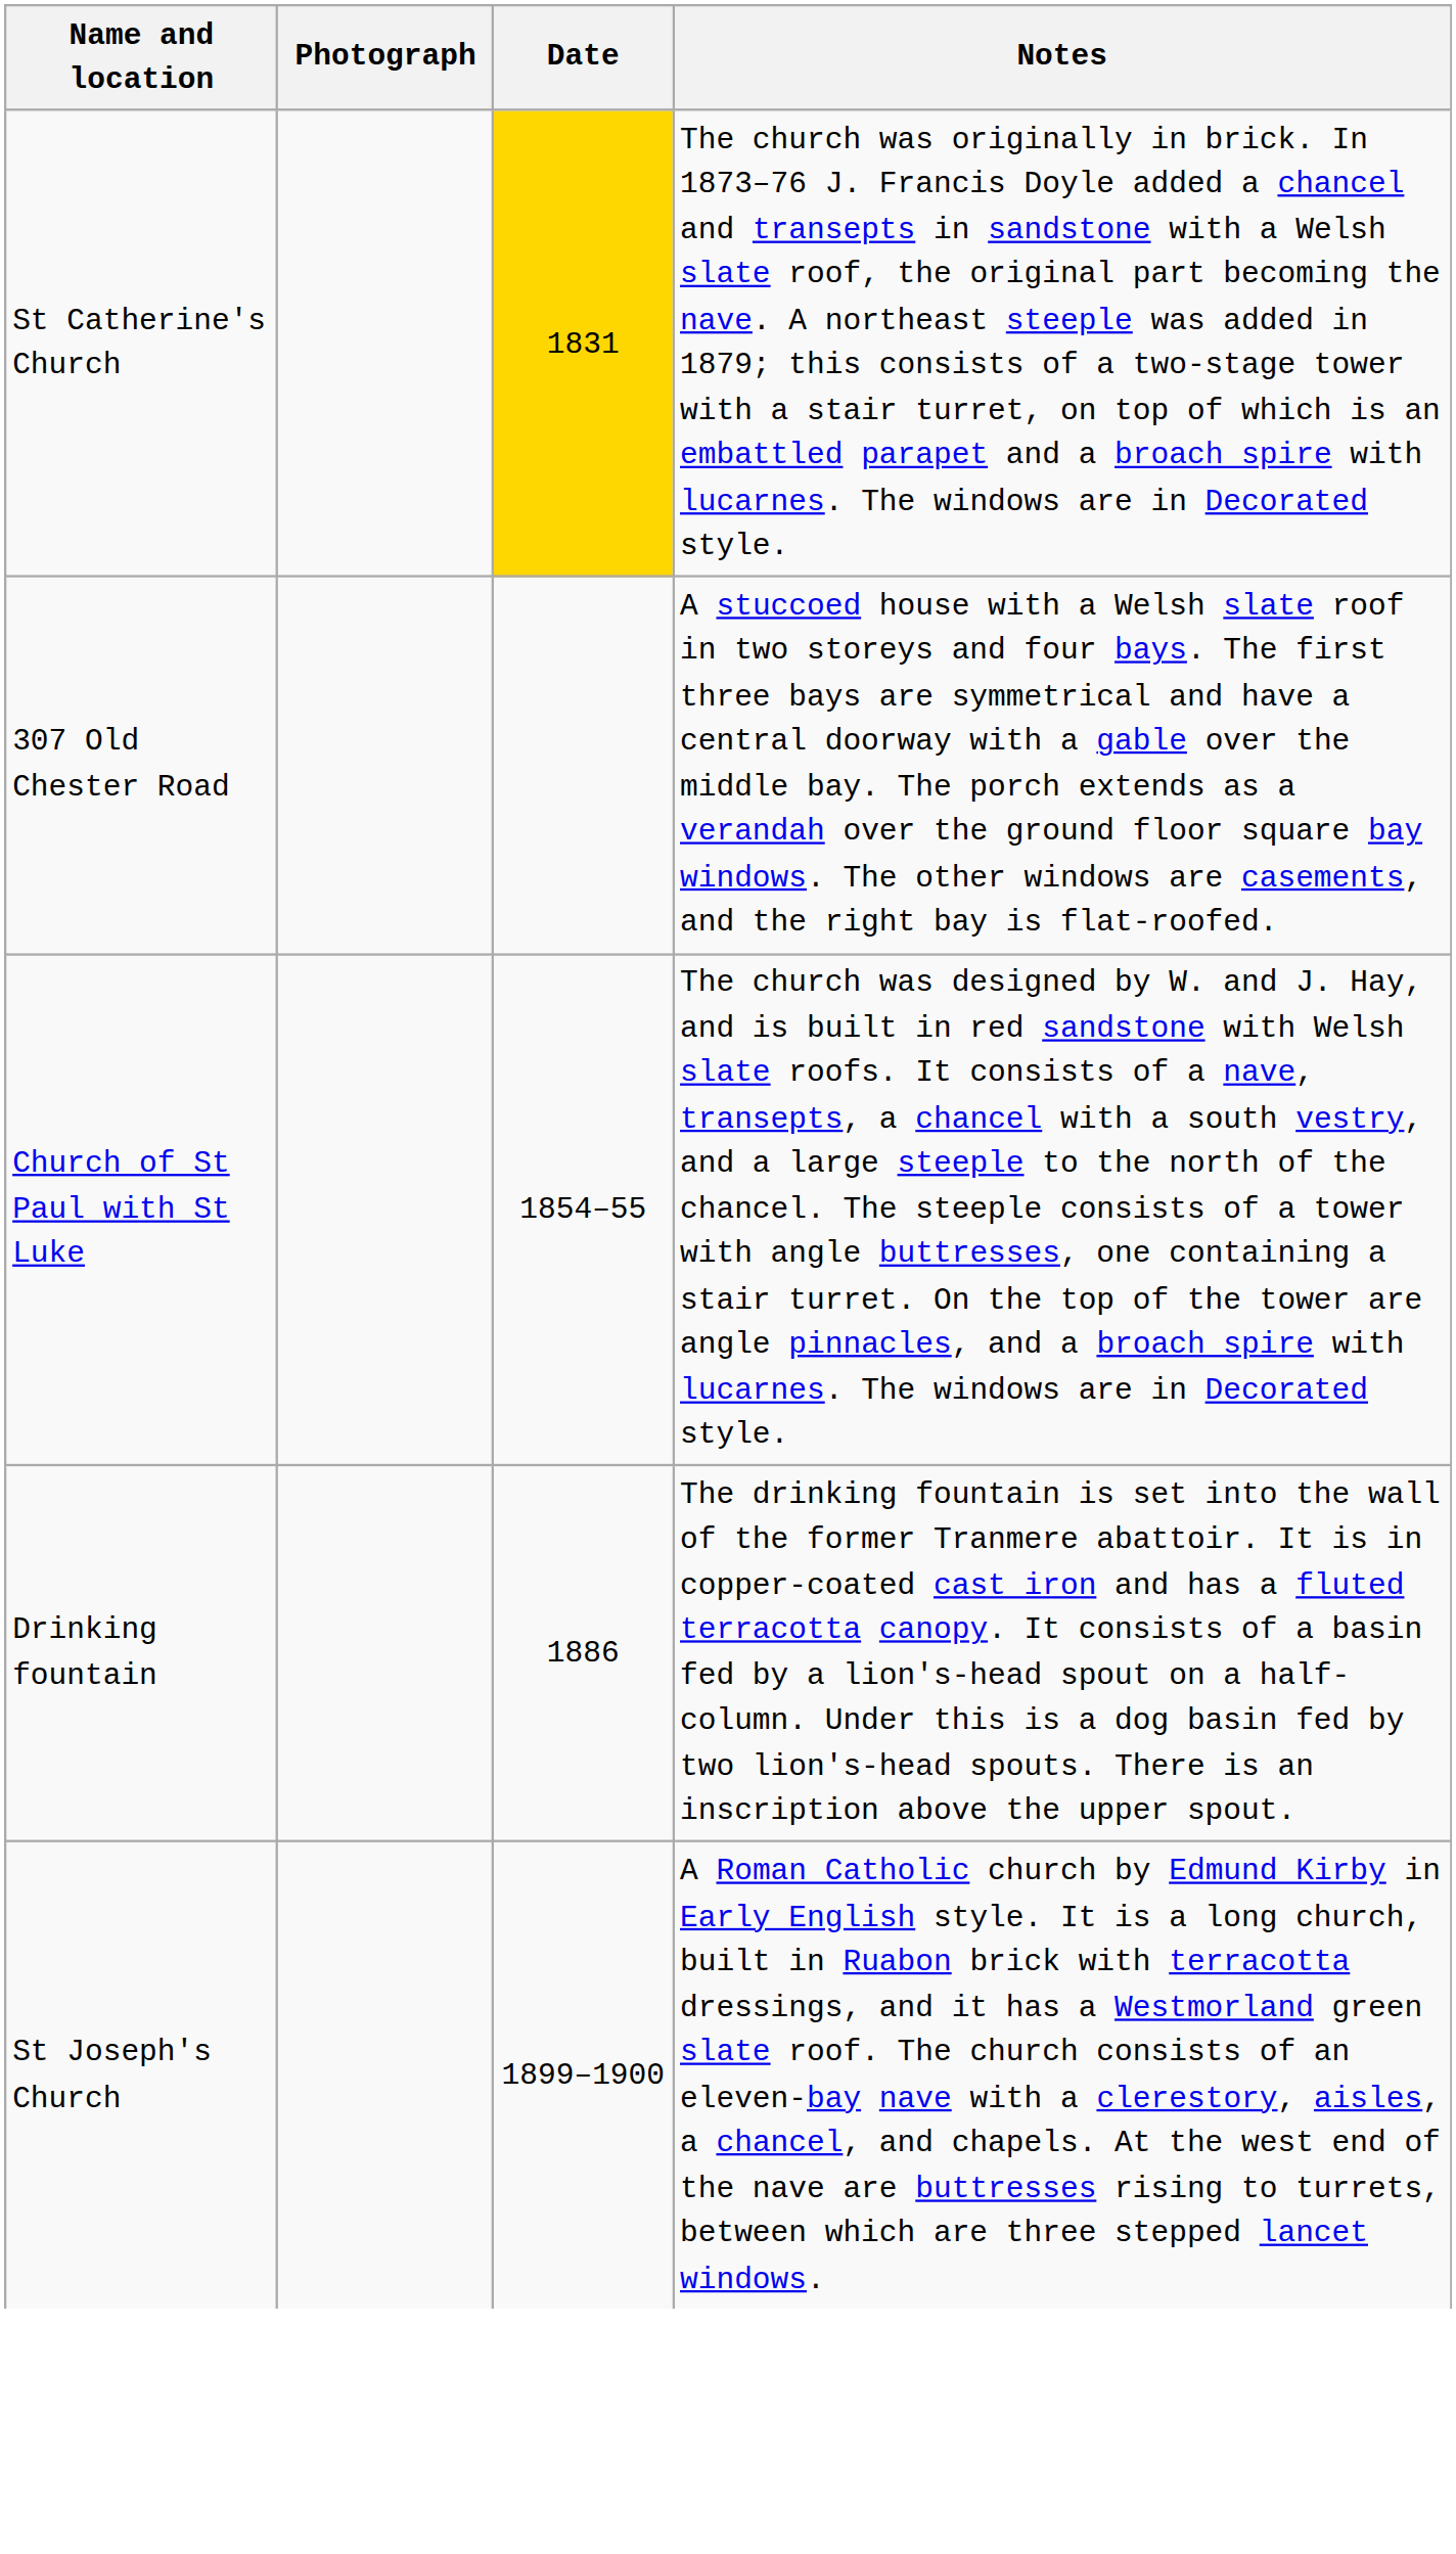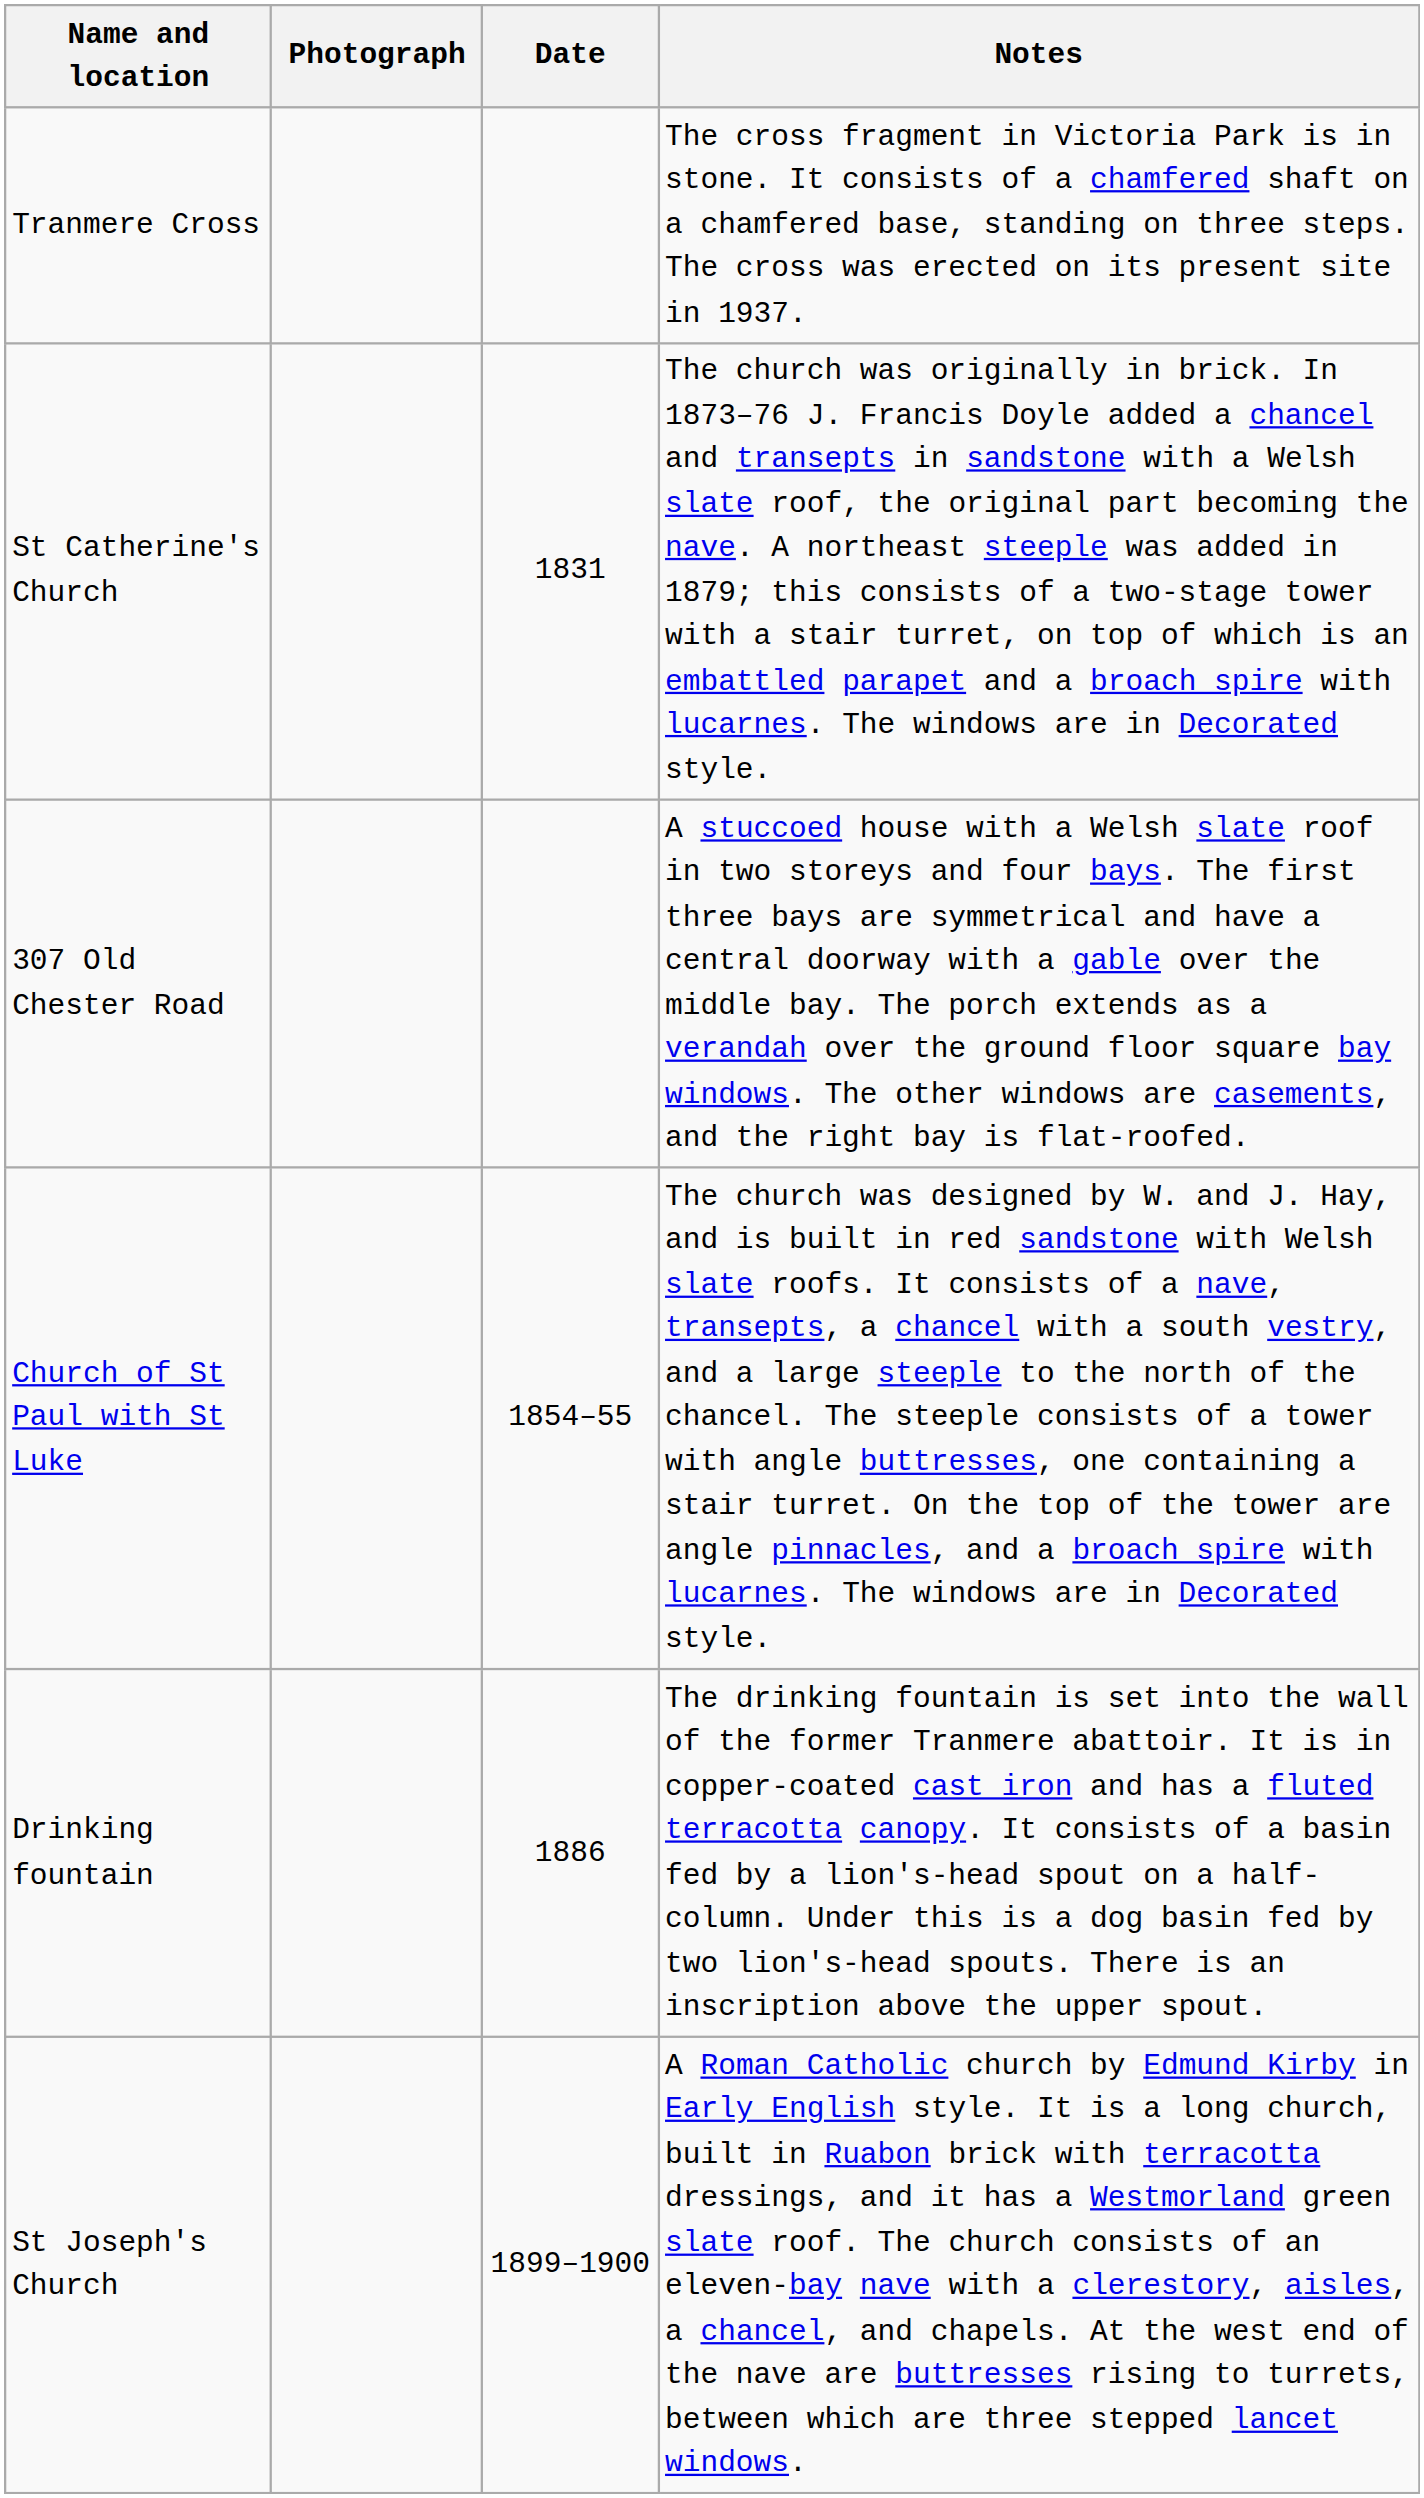 <table class="wikitable sortable plainrowheaders" style="width:100%;border:0px;text-align:left;line-height:150%;">
 <tr>
 <th scope="col"  style="width:150px">Name and location</th>
 <th scope="col"  style="width:100px" class="unsortable">Photograph</th>
 <th scope="col"  style="width:120px">Date</th>
 <th scope="col"  style="width:700px" class="unsortable">Notes</th>
 </tr>
 <tr>
+<td>Tranmere Cross<br><small></small></td>
+<td></td>
+<td align="center"></td>
+<td>The cross fragment in Victoria Park is in stone.  It consists of a <a href='#'>chamfered</a> shaft on a chamfered base, standing on three steps.  The cross was erected on its present site in 1937.</td>
+</tr>
+<tr>
 <td>St Catherine's Church<br><small></small></td>
 <td></td>
-<td align="center" style="background: gold;">1831</td>
+<td align="center">1831</td>
 <td>The church was originally in brick.  In 1873–76 J. Francis Doyle added a <a href='#'>chancel</a> and <a href='#'>transepts</a> in <a href='#'>sandstone</a> with a Welsh <a href='#'>slate</a> roof, the original part becoming the <a href='#'>nave</a>.  A northeast <a href='#'>steeple</a> was added in 1879; this consists of a two-stage tower with a stair turret, on top of which is an <a href='#'>embattled</a> <a href='#'>parapet</a> and a <a href='#'>broach spire</a> with <a href='#'>lucarnes</a>.  The windows are in <a href='#'>Decorated</a> style.</td>
 </tr>
 <tr>
 <td>307 Old Chester Road<br><small></small></td>
 <td></td>
 <td align="center"></td>
 <td>A <a href='#'>stuccoed</a> house with a Welsh <a href='#'>slate</a> roof in two storeys and four <a href='#'>bays</a>. The first three bays are symmetrical and have a central doorway with a <a href='#'>gable</a> over the middle bay.  The porch extends as a <a href='#'>verandah</a> over the ground floor square <a href='#'>bay windows</a>.  The other windows are <a href='#'>casements</a>, and the right bay is flat-roofed.</td>
 </tr>
 <tr>
 <td><a href='#'>Church of St Paul with St Luke</a><br><small></small></td>
 <td></td>
 <td align="center">1854–55</td>
 <td>The church was designed by W. and J. Hay, and is built in red <a href='#'>sandstone</a> with Welsh <a href='#'>slate</a> roofs.  It consists of a <a href='#'>nave</a>, <a href='#'>transepts</a>, a <a href='#'>chancel</a> with a south <a href='#'>vestry</a>, and a large <a href='#'>steeple</a> to the north of the chancel.  The steeple consists of a tower with angle <a href='#'>buttresses</a>, one containing a stair turret.  On the top of the tower are angle <a href='#'>pinnacles</a>, and a <a href='#'>broach spire</a> with <a href='#'>lucarnes</a>.  The windows are in <a href='#'>Decorated</a> style.</td>
 </tr>
 <tr>
 <td>Drinking fountain<br><small></small></td>
 <td></td>
 <td align="center">1886</td>
 <td>The drinking fountain is set into the wall of the former Tranmere abattoir. It is in copper-coated <a href='#'>cast iron</a> and has a <a href='#'>fluted</a> <a href='#'>terracotta</a> <a href='#'>canopy</a>.  It consists of a basin fed by a lion's-head spout on a half-column.  Under this is a dog basin fed by two lion's-head spouts.  There is an inscription above the upper spout.</td>
 </tr>
 <tr>
 <td>St Joseph's Church<br><small></small></td>
 <td></td>
 <td align="center">1899–1900</td>
 <td>A <a href='#'>Roman Catholic</a> church by <a href='#'>Edmund Kirby</a> in <a href='#'>Early English</a> style.  It is a long church, built in <a href='#'>Ruabon</a> brick with <a href='#'>terracotta</a> dressings, and it has a <a href='#'>Westmorland</a> green <a href='#'>slate</a> roof.  The church consists of an eleven-<a href='#'>bay</a> <a href='#'>nave</a> with a <a href='#'>clerestory</a>, <a href='#'>aisles</a>, a <a href='#'>chancel</a>, and chapels.  At the west end of the nave are <a href='#'>buttresses</a> rising to turrets, between which are three stepped <a href='#'>lancet windows</a>.</td>
 </tr>
 <tr>
 </tr>
 </table>
